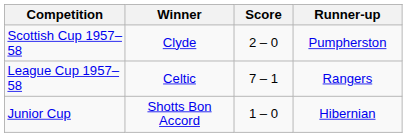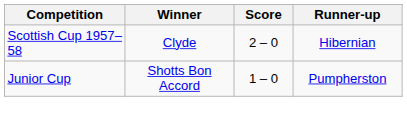 <table class="wikitable">
 <tr>
 <th width=140>Competition</th>
 <th width=125>Winner</th>
 <th width=65>Score</th>
 <th width=125>Runner-up</th>
 </tr>
 <tr>
 <td><a href='#'>Scottish Cup 1957–58</a></td>
 <td align=center><a href='#'>Clyde</a></td>
 <td align=center>2 – 0</td>
-<td align=center><a href='#'>Pumpherston</a></td>
-</tr>
-<tr>
-<td><a href='#'>League Cup 1957–58</a></td>
-<td align=center><a href='#'>Celtic</a></td>
-<td align=center>7 – 1</td>
-<td align=center><a href='#'>Rangers</a></td>
+<td align=center><a href='#'>Hibernian</a></td>
 </tr>
 <tr>
 <td><a href='#'>Junior Cup</a></td>
 <td align=center><a href='#'>Shotts Bon Accord</a></td>
 <td align=center>1 – 0</td>
-<td align=center><a href='#'>Hibernian</a></td>
+<td align=center><a href='#'>Pumpherston</a></td>
 </tr>
 </table>
